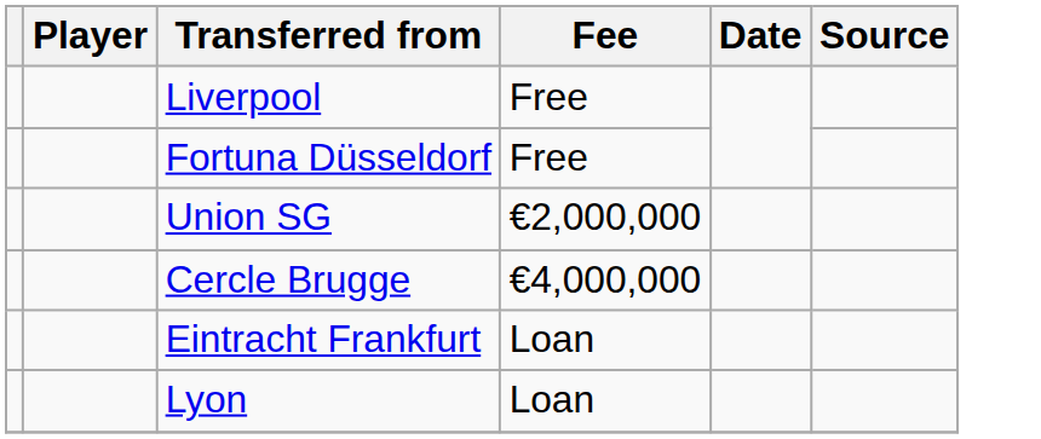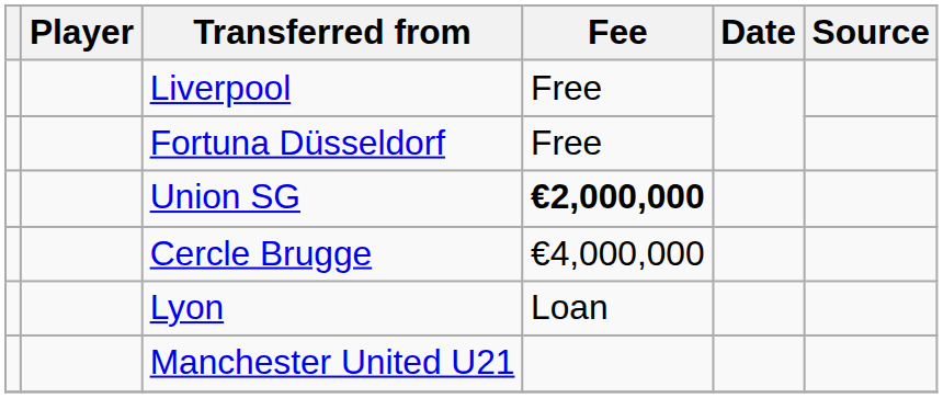 <table class="wikitable plainrowheaders sortable">
 <tr>
 <th></th>
 <th scope="col">Player</th>
 <th>Transferred from</th>
 <th style="width: 65px;">Fee</th>
 <th scope="col">Date</th>
 <th scope="col">Source</th>
 </tr>
 <tr>
 <td align=center></td>
 <td></td>
 <td> <a href='#'>Liverpool</a></td>
 <td>Free</td>
 <td rowspan=2></td>
 <td></td>
 </tr>
 <tr>
 <td align=center></td>
 <td></td>
 <td> <a href='#'>Fortuna Düsseldorf</a></td>
 <td>Free</td>
 <td></td>
 </tr>
 <tr>
 <td align=center></td>
 <td></td>
 <td> <a href='#'>Union SG</a></td>
-<td>€2,000,000</td>
+<td><strong>€2,000,000</strong></td>
 <td></td>
 <td></td>
 </tr>
 <tr>
 <td align=center></td>
 <td></td>
 <td> <a href='#'>Cercle Brugge</a></td>
 <td>€4,000,000</td>
 <td></td>
 <td></td>
 </tr>
 <tr>
 <td align=center></td>
 <td></td>
-<td> <a href='#'>Eintracht Frankfurt</a></td>
+<td> <a href='#'>Lyon</a></td>
 <td>Loan</td>
 <td></td>
 <td></td>
 </tr>
 <tr>
 <td align=center></td>
 <td></td>
-<td> <a href='#'>Lyon</a></td>
-<td>Loan</td>
+<td> <a href='#'>Manchester United U21</a></td>
+<td></td>
 <td></td>
 <td></td>
 </tr>
 <tr>
 </tr>
 </table>
